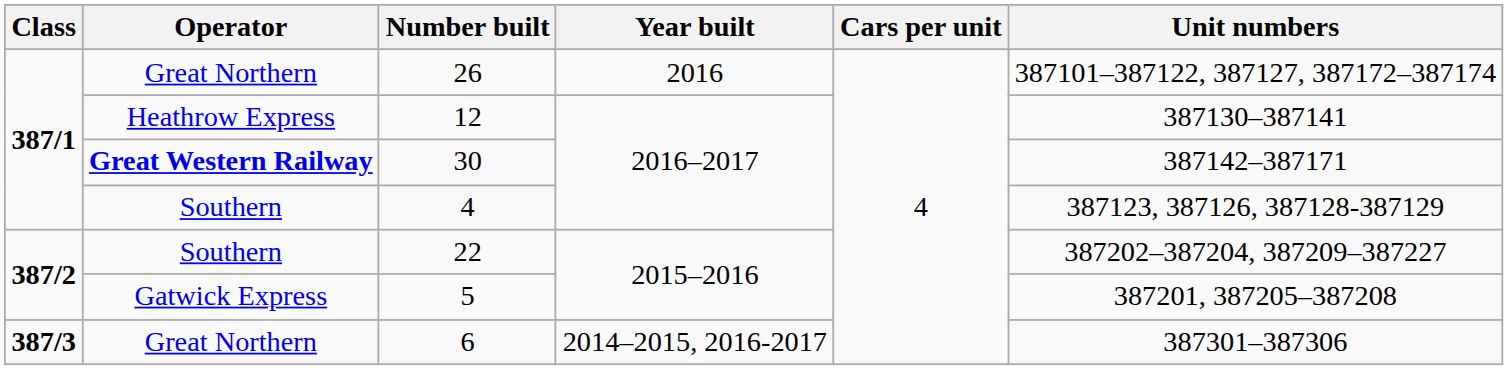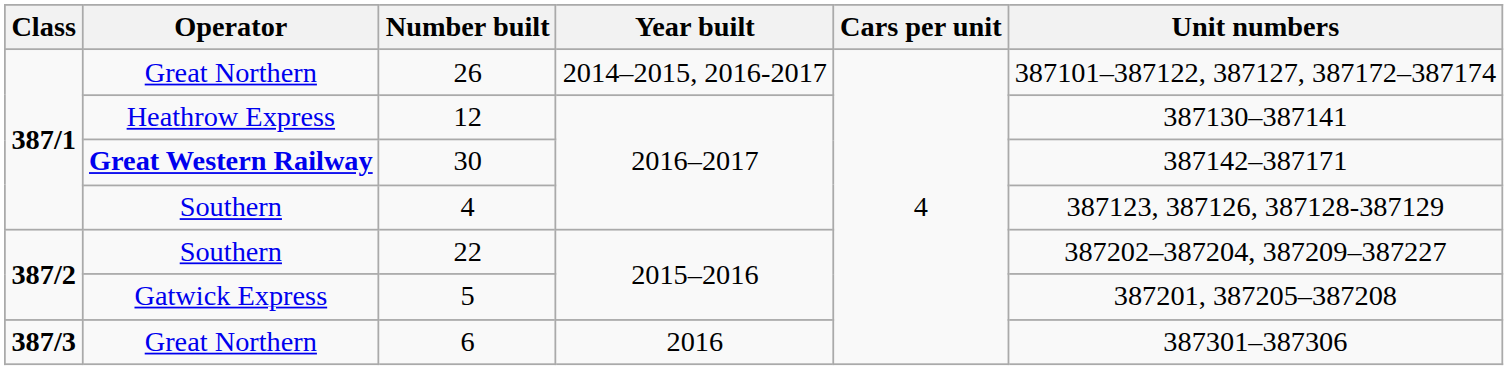 <table class="wikitable">
 <tr>
 <th>Class</th>
 <th>Operator</th>
 <th>Number built</th>
 <th>Year built</th>
 <th>Cars per unit</th>
 <th>Unit numbers</th>
 </tr>
 <tr>
 <td rowspan="4"><strong>387/1</strong></td>
 <td align="center"><a href='#'>Great Northern</a></td>
 <td align="center">26</td>
-<td align="center">2016</td>
+<td align="center">2014–2015, 2016-2017</td>
 <td rowspan="7" align="center">4</td>
 <td align="center">387101–387122, 387127, 387172–387174</td>
 </tr>
 <tr>
 <td align="center"><a href='#'>Heathrow Express</a></td>
 <td align="center">12</td>
 <td rowspan="3" align="center">2016–2017</td>
 <td align="center">387130–387141</td>
 </tr>
 <tr>
 <td align="center"><strong><a href='#'>Great Western Railway</a></strong></td>
 <td align="center">30</td>
 <td align="center">387142–387171</td>
 </tr>
 <tr>
 <td align="center"><a href='#'>Southern</a></td>
 <td align="center">4</td>
 <td align="center">387123, 387126, 387128-387129</td>
 </tr>
 <tr>
 <td rowspan="2"><strong>387/2</strong></td>
 <td align="center"><a href='#'>Southern</a></td>
 <td align="center">22</td>
 <td rowspan="2" align="center">2015–2016</td>
 <td align="center">387202–387204, 387209–387227</td>
 </tr>
 <tr>
 <td align="center"><a href='#'>Gatwick Express</a></td>
 <td align="center">5</td>
 <td align="center">387201, 387205–387208</td>
 </tr>
 <tr>
 <td align="center"><strong>387/3</strong></td>
 <td align="center"><a href='#'>Great Northern</a></td>
 <td align="center">6</td>
-<td align="center">2014–2015, 2016-2017</td>
+<td align="center">2016</td>
 <td align="center">387301–387306</td>
 </tr>
 </table>
